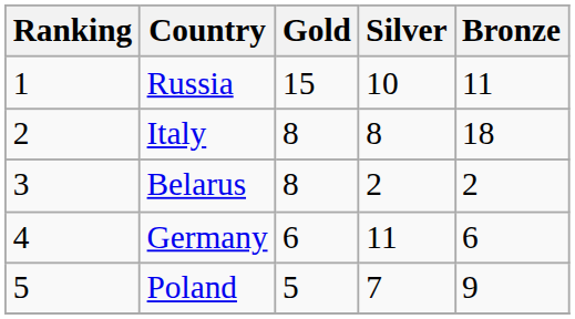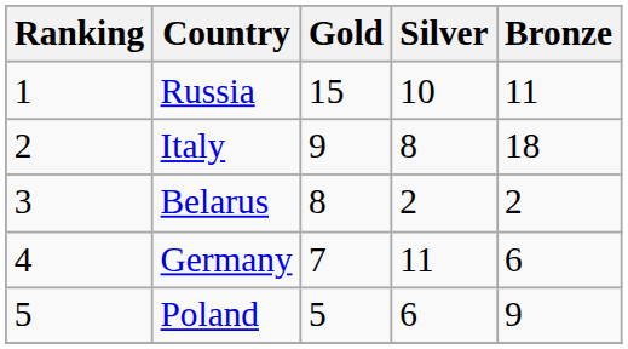 <table class="wikitable">
 <tr>
 <th>Ranking</th>
 <th>Country</th>
 <th>Gold </th>
 <th>Silver </th>
 <th>Bronze </th>
 </tr>
 <tr>
 <td>1</td>
 <td> <a href='#'>Russia</a></td>
 <td>15</td>
 <td>10</td>
 <td>11</td>
 </tr>
 <tr>
 <td>2</td>
 <td> <a href='#'>Italy</a></td>
-<td>8</td>
+<td>9</td>
 <td>8</td>
 <td>18</td>
 </tr>
 <tr>
 <td>3</td>
 <td> <a href='#'>Belarus</a></td>
 <td>8</td>
 <td>2</td>
 <td>2</td>
 </tr>
 <tr>
 <td>4</td>
 <td> <a href='#'>Germany</a></td>
-<td>6</td>
+<td>7</td>
 <td>11</td>
 <td>6</td>
 </tr>
 <tr>
 <td>5</td>
 <td> <a href='#'>Poland</a></td>
 <td>5</td>
-<td>7</td>
+<td>6</td>
 <td>9</td>
 </tr>
 <tr>
 </tr>
 </table>
